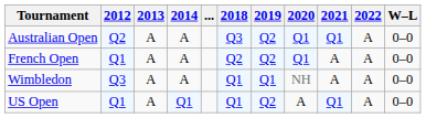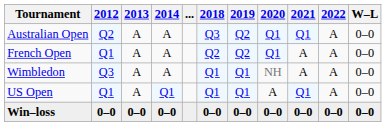 <table class=wikitable style=text-align:center>
 <tr>
 <th>Tournament</th>
 <th><a href='#'>2012</a></th>
 <th><a href='#'>2013</a></th>
 <th><a href='#'>2014</a></th>
 <th>...</th>
 <th><a href='#'>2018</a></th>
 <th><a href='#'>2019</a></th>
 <th><a href='#'>2020</a></th>
 <th><a href='#'>2021</a></th>
 <th><a href='#'>2022</a></th>
 <th>W–L</th>
 </tr>
 <tr>
 <td align=left><a href='#'>Australian Open</a></td>
 <td bgcolor=f0f8ff><a href='#'>Q2</a></td>
 <td>A</td>
 <td>A</td>
 <td></td>
 <td bgcolor=f0f8ff><a href='#'>Q3</a></td>
 <td bgcolor=f0f8ff><a href='#'>Q2</a></td>
 <td bgcolor=f0f8ff><a href='#'>Q1</a></td>
 <td bgcolor=f0f8ff><a href='#'>Q1</a></td>
 <td>A</td>
 <td>0–0</td>
 </tr>
 <tr>
 <td align=left><a href='#'>French Open</a></td>
 <td bgcolor=f0f8ff><a href='#'>Q1</a></td>
 <td>A</td>
 <td>A</td>
 <td></td>
 <td bgcolor=f0f8ff><a href='#'>Q2</a></td>
 <td bgcolor=f0f8ff><a href='#'>Q2</a></td>
 <td bgcolor=f0f8ff><a href='#'>Q1</a></td>
 <td>A</td>
 <td>A</td>
 <td>0–0</td>
 </tr>
 <tr>
 <td align=left><a href='#'>Wimbledon</a></td>
 <td bgcolor=f0f8ff><a href='#'>Q3</a></td>
 <td>A</td>
 <td>A</td>
 <td></td>
 <td bgcolor=f0f8ff><a href='#'>Q1</a></td>
 <td bgcolor=f0f8ff><a href='#'>Q1</a></td>
 <td style=color:#767676>NH</td>
 <td>A</td>
 <td>A</td>
 <td>0–0</td>
 </tr>
 <tr>
 <td align=left><a href='#'>US Open</a></td>
 <td bgcolor=f0f8ff><a href='#'>Q1</a></td>
 <td>A</td>
 <td bgcolor=f0f8ff><a href='#'>Q1</a></td>
 <td></td>
 <td bgcolor=f0f8ff><a href='#'>Q1</a></td>
-<td bgcolor=f0f8ff><a href='#'>Q2</a></td>
+<td bgcolor=f0f8ff><a href='#'>Q1</a></td>
 <td>A</td>
 <td bgcolor=f0f8ff><a href='#'>Q1</a></td>
 <td>A</td>
 <td>0–0</td>
 </tr>
+<tr style=background:#efefef;font-weight:bold>
+<td align=left>Win–loss</td>
+<td>0–0</td>
+<td>0–0</td>
+<td>0–0</td>
+<td></td>
+<td>0–0</td>
+<td>0–0</td>
+<td>0–0</td>
+<td>0–0</td>
+<td>0–0</td>
+<td>0–0</td>
+</tr>
 </table>
